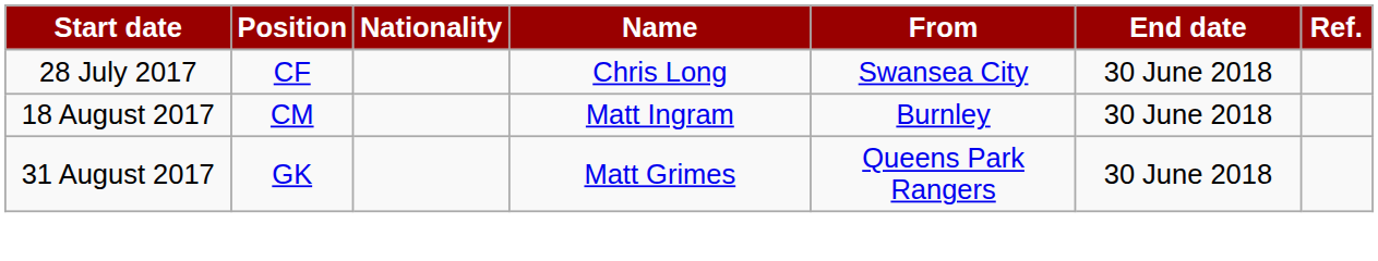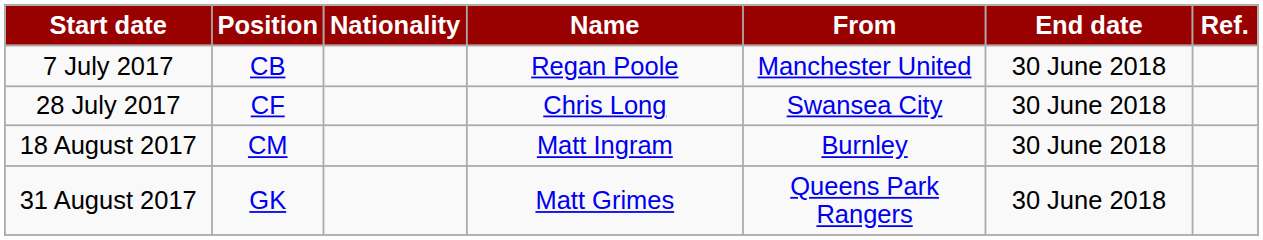 <table class="wikitable"  style="text-align:center; font-size:90%; ">
 <tr>
 <th style="background:#990000; color:white; width:110px;">Start date</th>
 <th style="background:#990000; color:white; width:50px;">Position</th>
 <th style="background:#990000; color:white; width:50px;">Nationality</th>
 <th style="background:#990000; color:white; width:150px;">Name</th>
 <th style="background:#990000; color:white; width:130px;">From</th>
 <th style="background:#990000; color:white; width:110px;">End date</th>
 <th style="background:#990000; color:white; width:30px;">Ref.</th>
+</tr>
+<tr>
+<td>7 July 2017</td>
+<td><a href='#'>CB</a></td>
+<td></td>
+<td><a href='#'>Regan Poole</a></td>
+<td><a href='#'>Manchester United</a></td>
+<td>30 June 2018</td>
+<td></td>
 </tr>
 <tr>
 <td>28 July 2017</td>
 <td><a href='#'>CF</a></td>
 <td></td>
 <td><a href='#'>Chris Long</a></td>
 <td><a href='#'>Swansea City</a></td>
 <td>30 June 2018</td>
 <td></td>
 </tr>
 <tr>
 <td>18 August 2017</td>
 <td><a href='#'>CM</a></td>
 <td></td>
 <td><a href='#'>Matt Ingram</a></td>
 <td><a href='#'>Burnley</a></td>
 <td>30 June 2018</td>
 <td></td>
 </tr>
 <tr>
 <td>31 August 2017</td>
 <td><a href='#'>GK</a></td>
 <td></td>
 <td><a href='#'>Matt Grimes</a></td>
 <td><a href='#'>Queens Park Rangers</a></td>
 <td>30 June 2018</td>
 <td></td>
 </tr>
 </table>
